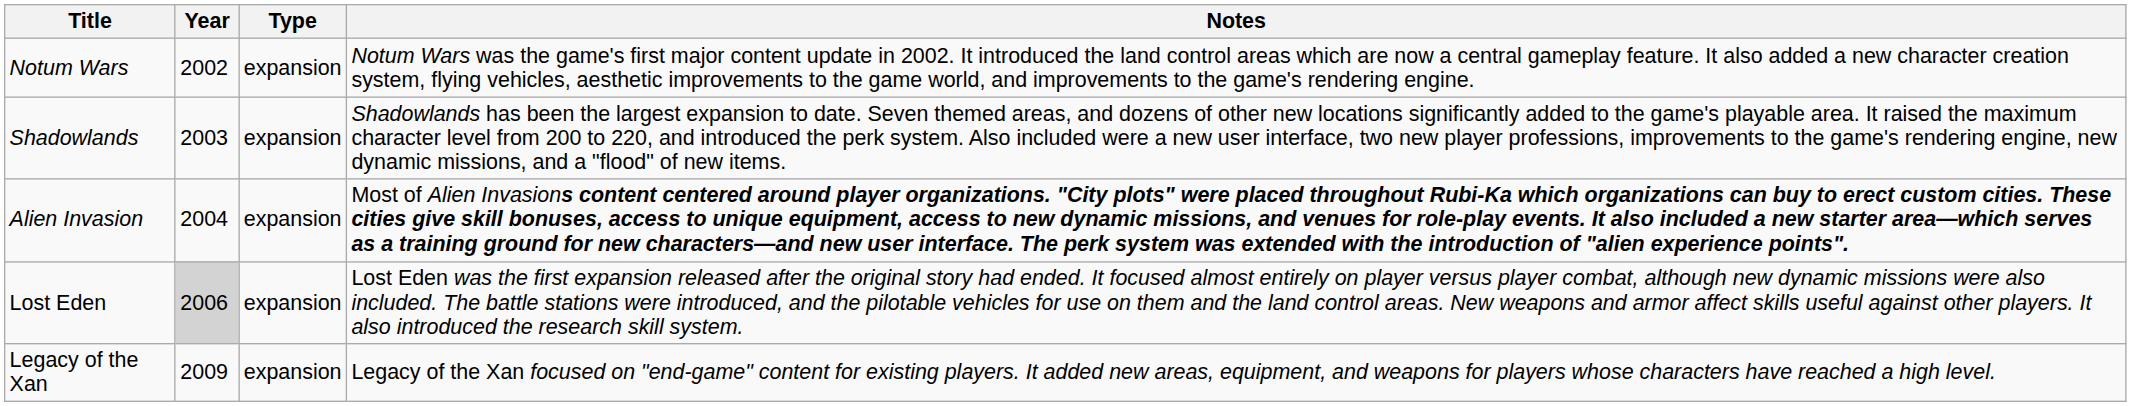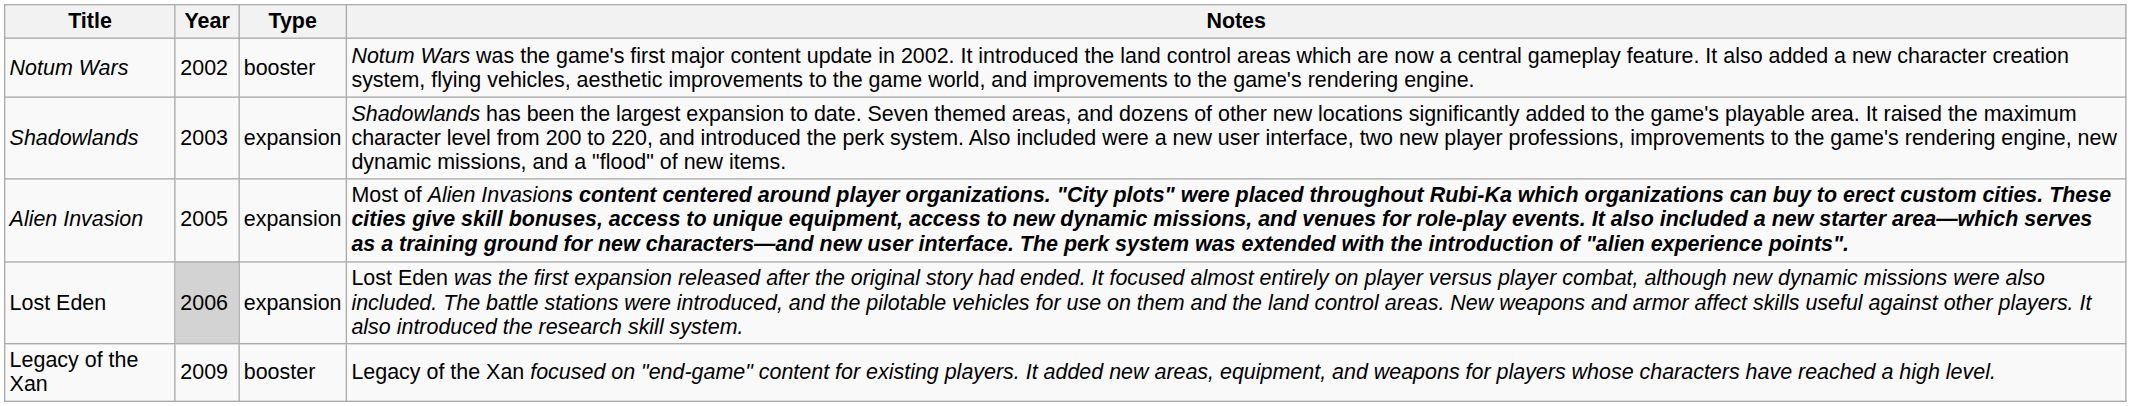 <table style="width:100%;" class="wikitable sortable">
 <tr>
 <th style="width:120px;">Title</th>
 <th style="width:40px;">Year</th>
 <th style="width:70px;">Type</th>
 <th class="unsortable">Notes</th>
 </tr>
 <tr>
 <td><em>Notum Wars</em></td>
 <td>2002</td>
-<td>expansion</td>
+<td>booster</td>
 <td><em>Notum Wars</em> was the game's first major content update in 2002. It introduced the land control areas which are now a central gameplay feature. It also added a new character creation system, flying vehicles, aesthetic improvements to the game world, and improvements to the game's rendering engine.</td>
 </tr>
 <tr>
 <td><em>Shadowlands</em></td>
 <td>2003</td>
 <td>expansion</td>
 <td><em>Shadowlands</em> has been the largest expansion to date. Seven themed areas, and dozens of other new locations significantly added to the game's playable area. It raised the maximum character level from 200 to 220, and introduced the perk system. Also included were a new user interface, two new player professions, improvements to the game's rendering engine, new dynamic missions, and a "flood" of new items.</td>
 </tr>
 <tr>
 <td><em>Alien Invasion</em></td>
-<td>2004</td>
+<td>2005</td>
 <td>expansion</td>
 <td>Most of <em>Alien Invasion<strong>s content centered around player organizations. "City plots" were placed throughout Rubi-Ka which organizations can buy to erect custom cities. These cities give skill bonuses, access to unique equipment, access to new dynamic missions, and venues for role-play events. It also included a new starter area—which serves as a training ground for new characters—and new user interface. The perk system was extended with the introduction of "alien experience points".</td>
 </tr>
 <tr>
 <td></em>Lost Eden<em></td>
 <td style="background: lightgrey;">2006</td>
 <td>expansion</td>
 <td></em>Lost Eden<em> was the first expansion released after the original story had ended. It focused almost entirely on player versus player combat, although new dynamic missions were also included. The battle stations were introduced, and the pilotable vehicles for use on them and the land control areas. New weapons and armor affect skills useful against other players. It also introduced the research skill system.</td>
 </tr>
 <tr>
 <td></em>Legacy of the Xan<em></td>
 <td>2009</td>
-<td>expansion</td>
+<td>booster</td>
 <td></em>Legacy of the Xan<em> focused on "end-game" content for existing players. It added new areas, equipment, and weapons for players whose characters have reached a high level.</td>
 </tr>
 </table>
